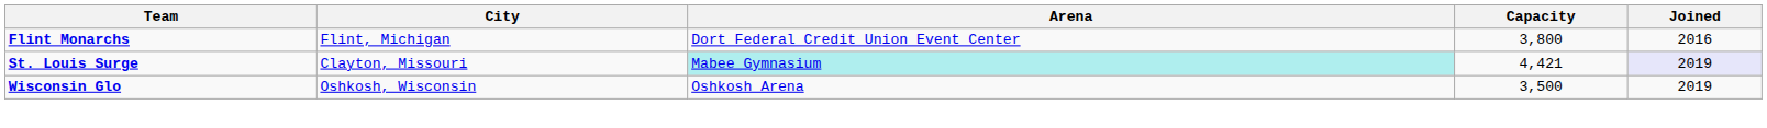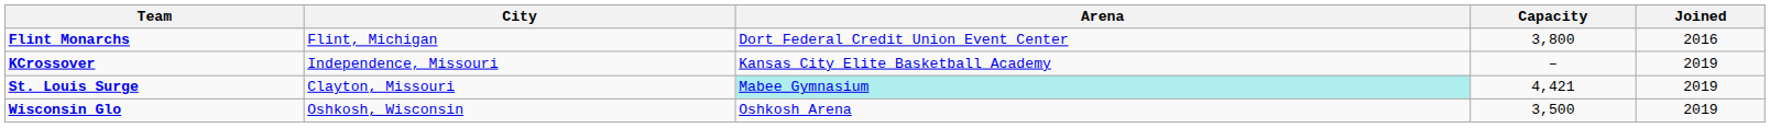 <table class="wikitable" style="width:100%; text-align:left">
 <tr>
 <th>Team</th>
 <th>City</th>
 <th>Arena</th>
 <th>Capacity</th>
 <th>Joined</th>
 </tr>
 <tr>
 <td><strong><a href='#'>Flint Monarchs</a></strong></td>
 <td><a href='#'>Flint, Michigan</a></td>
 <td><a href='#'>Dort Federal Credit Union Event Center</a></td>
 <td align="center">3,800</td>
 <td align="center">2016</td>
 </tr>
 <tr>
+<td><strong><a href='#'>KCrossover</a></strong></td>
+<td><a href='#'>Independence, Missouri</a></td>
+<td><a href='#'>Kansas City Elite Basketball Academy</a></td>
+<td align="center">–</td>
+<td style="text-align:center;">2019</td>
+</tr>
+<tr>
 <td><strong><a href='#'>St. Louis Surge</a></strong></td>
 <td><a href='#'>Clayton, Missouri</a></td>
 <td style="background: paleturquoise;"><a href='#'>Mabee Gymnasium</a></td>
 <td align="center">4,421</td>
-<td style="background: lavender; text-align:center;">2019</td>
+<td style="text-align:center;">2019</td>
 </tr>
 <tr>
 <td><strong><a href='#'>Wisconsin Glo</a></strong></td>
 <td><a href='#'>Oshkosh, Wisconsin</a></td>
 <td><a href='#'>Oshkosh Arena</a></td>
 <td align="center">3,500</td>
 <td align="center">2019</td>
 </tr>
 </table>
